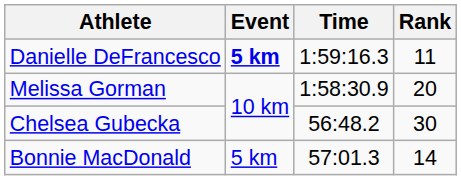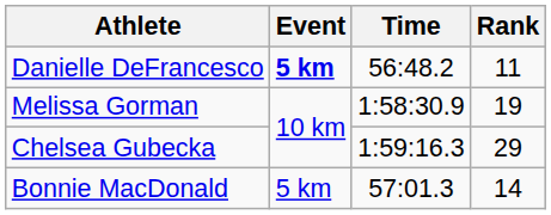 <table class="wikitable" style="font-size:90%;">
 <tr>
 <th>Athlete</th>
 <th>Event</th>
 <th>Time</th>
 <th>Rank</th>
 </tr>
 <tr align=center>
 <td align=left><a href='#'>Danielle DeFrancesco</a></td>
 <td align=left><strong><a href='#'>5 km</a></strong></td>
-<td>1:59:16.3</td>
+<td>56:48.2</td>
 <td>11</td>
 </tr>
 <tr align=center>
 <td align=left><a href='#'>Melissa Gorman</a></td>
 <td align=left rowspan=2><a href='#'>10 km</a></td>
 <td>1:58:30.9</td>
-<td>20</td>
+<td>19</td>
 </tr>
 <tr align=center>
 <td align=left><a href='#'>Chelsea Gubecka</a></td>
-<td>56:48.2</td>
-<td>30</td>
+<td>1:59:16.3</td>
+<td>29</td>
 </tr>
 <tr align=center>
 <td align=left><a href='#'>Bonnie MacDonald</a></td>
 <td align=left><a href='#'>5 km</a></td>
 <td>57:01.3</td>
 <td>14</td>
 </tr>
 </table>
